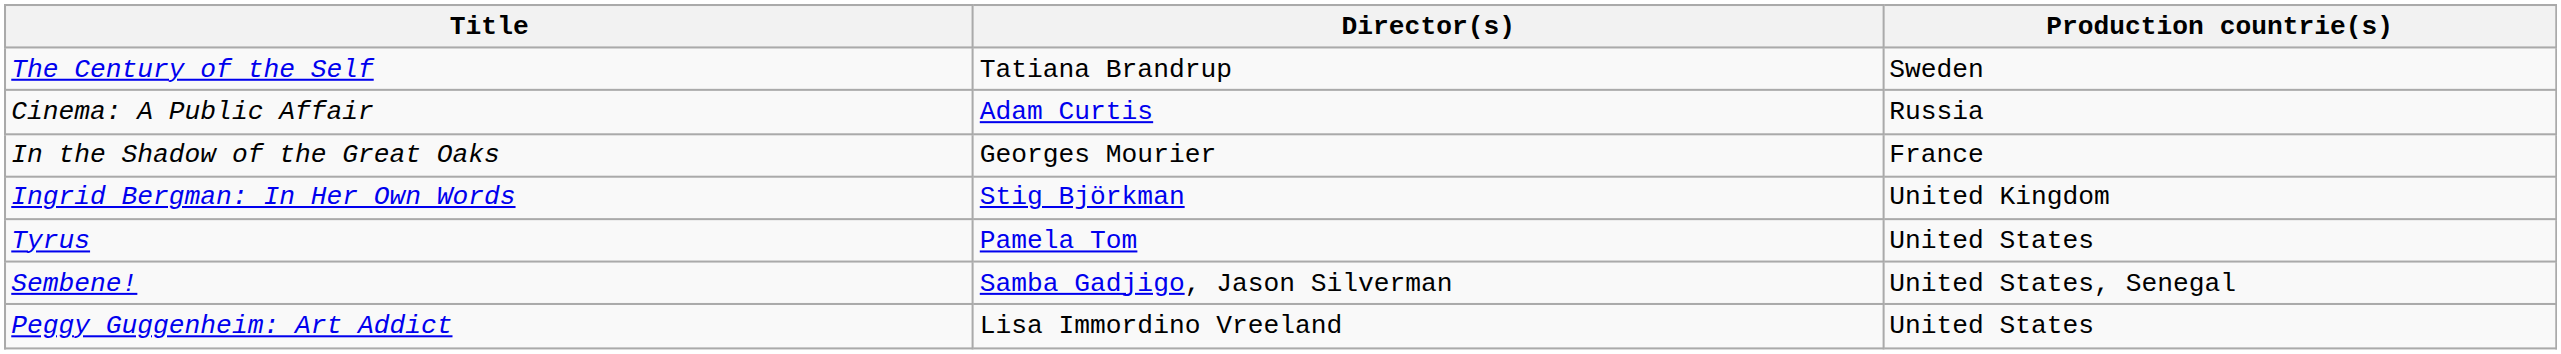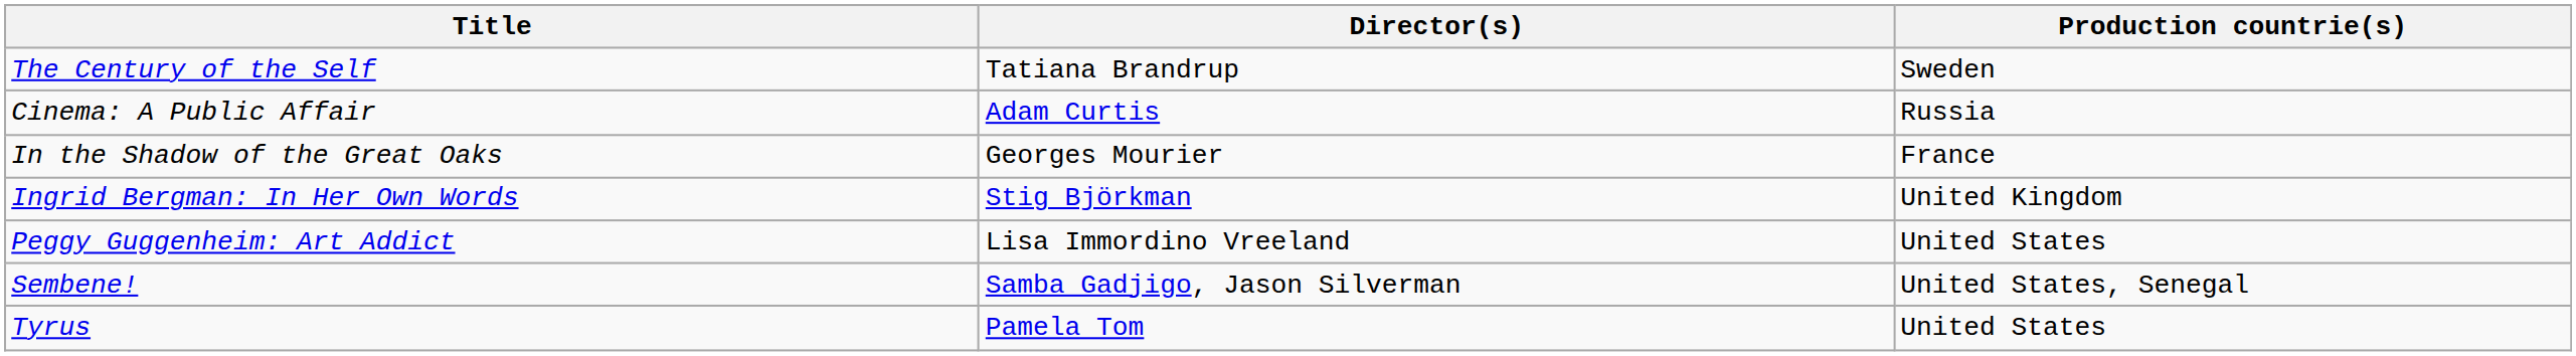 <table class="sortable wikitable" style="width:100%; margin-bottom:4px" cellpadding="5">
 <tr>
 <th scope="col">Title</th>
 <th scope="col">Director(s)</th>
 <th scope="col">Production countrie(s)</th>
 </tr>
 <tr>
 <td><em><a href='#'>The Century of the Self</a></em></td>
 <td>Tatiana Brandrup</td>
 <td>Sweden</td>
 </tr>
 <tr>
 <td><em>Cinema: A Public Affair</em></td>
 <td><a href='#'>Adam Curtis</a></td>
 <td>Russia</td>
 </tr>
 <tr>
 <td><em>In the Shadow of the Great Oaks</em></td>
 <td>Georges Mourier</td>
 <td>France</td>
 </tr>
 <tr>
 <td><em><a href='#'>Ingrid Bergman: In Her Own Words</a></em></td>
 <td><a href='#'>Stig Björkman</a></td>
 <td>United Kingdom</td>
 </tr>
 <tr>
-<td><em><a href='#'>Tyrus</a></em></td>
-<td><a href='#'>Pamela Tom</a></td>
+<td><em><a href='#'>Peggy Guggenheim: Art Addict</a></em></td>
+<td>Lisa Immordino Vreeland</td>
 <td>United States</td>
 </tr>
 <tr>
 <td><em><a href='#'>Sembene!</a></em></td>
 <td><a href='#'>Samba Gadjigo</a>, Jason Silverman</td>
 <td>United States, Senegal</td>
 </tr>
 <tr>
-<td><em><a href='#'>Peggy Guggenheim: Art Addict</a></em></td>
-<td>Lisa Immordino Vreeland</td>
+<td><em><a href='#'>Tyrus</a></em></td>
+<td><a href='#'>Pamela Tom</a></td>
 <td>United States</td>
 </tr>
 </table>
